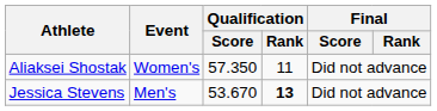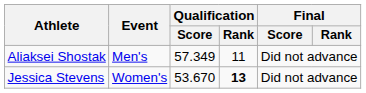 <table class=wikitable style=font-size:90%;text-align:center>
 <tr>
 <th rowspan=2>Athlete</th>
 <th rowspan=2>Event</th>
 <th colspan=2>Qualification</th>
 <th colspan=2>Final</th>
 </tr>
 <tr style=font-size:95%>
 <th>Score</th>
 <th>Rank</th>
 <th>Score</th>
 <th>Rank</th>
 </tr>
 <tr>
 <td align=left><a href='#'>Aliaksei Shostak</a></td>
-<td align=left><a href='#'>Women's</a></td>
-<td>57.350</td>
+<td align=left><a href='#'>Men's</a></td>
+<td>57.349</td>
 <td>11</td>
 <td colspan=2>Did not advance</td>
 </tr>
 <tr>
 <td align=left><a href='#'>Jessica Stevens</a></td>
-<td align=left><a href='#'>Men's</a></td>
+<td align=left><a href='#'>Women's</a></td>
 <td>53.670</td>
 <td><strong>13</strong></td>
 <td colspan=2>Did not advance</td>
 </tr>
 </table>
